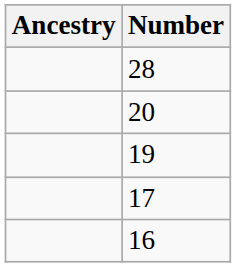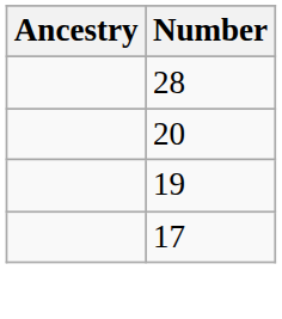 <table style="float: right;" class="wikitable sortable">
 <tr>
 <th>Ancestry</th>
 <th>Number</th>
 </tr>
 <tr>
 <td></td>
 <td>28</td>
 </tr>
 <tr>
 <td></td>
 <td>20</td>
 </tr>
 <tr>
 <td></td>
 <td>19</td>
 </tr>
 <tr>
 <td></td>
 <td>17</td>
 </tr>
-<tr>
-<td></td>
-<td>16</td>
-</tr>
 </table>
